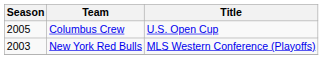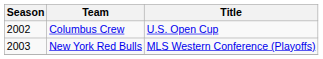 <table class="wikitable">
 <tr>
 <th>Season</th>
 <th>Team</th>
 <th>Title</th>
 </tr>
 <tr>
-<td>2005</td>
+<td>2002</td>
 <td><a href='#'>Columbus Crew</a></td>
 <td><a href='#'>U.S. Open Cup</a></td>
 </tr>
 <tr>
 <td>2003</td>
 <td><a href='#'>New York Red Bulls</a></td>
 <td><a href='#'>MLS Western Conference (Playoffs)</a></td>
 </tr>
 <tr>
 </tr>
 </table>
